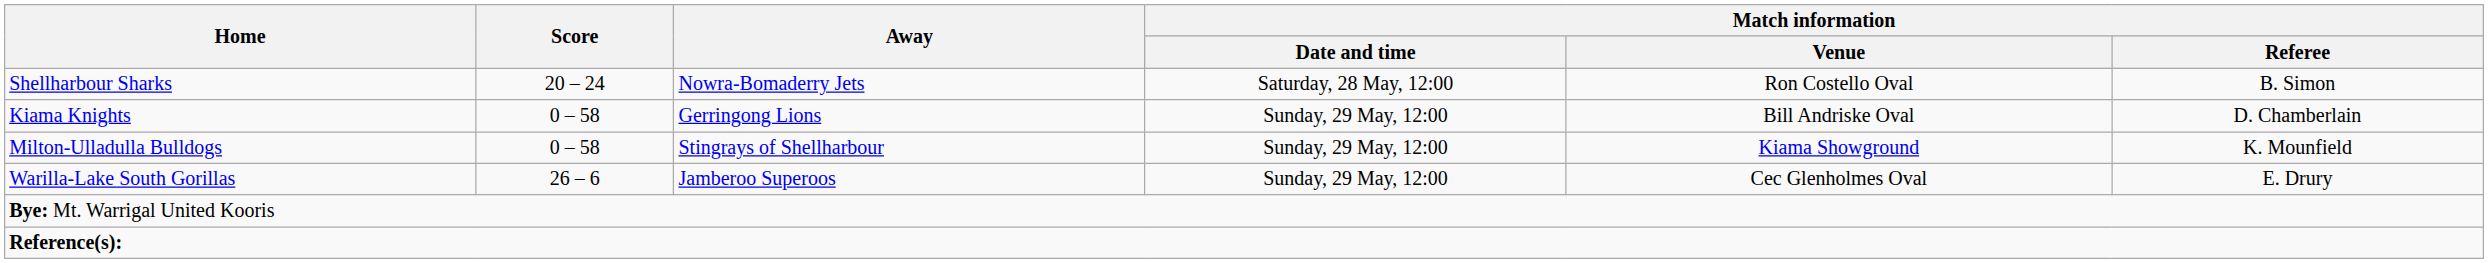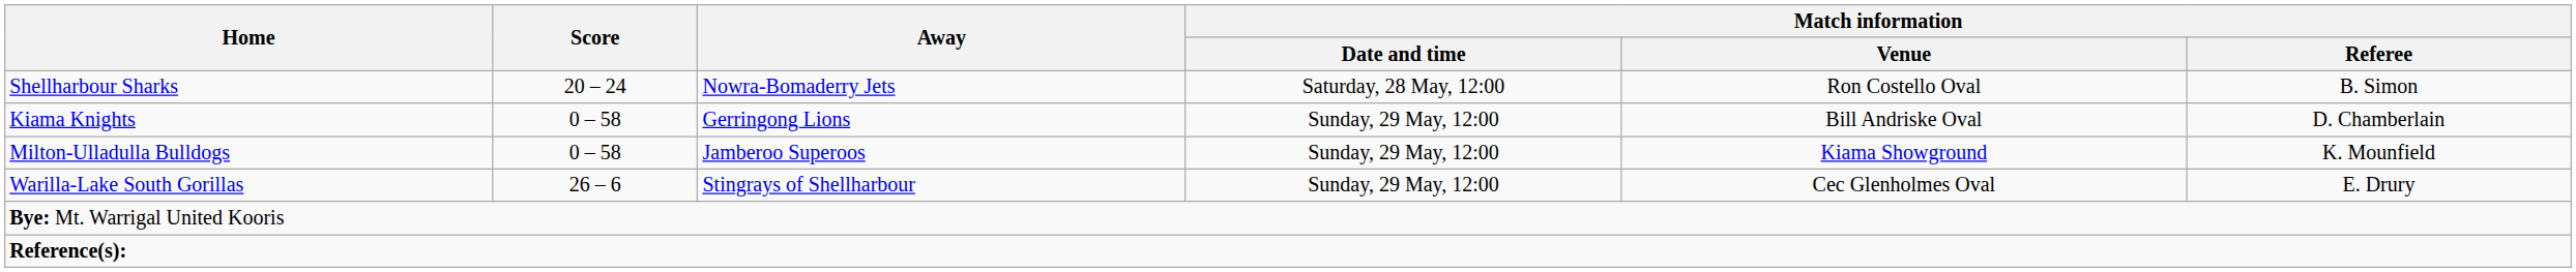 <table class="wikitable" width="100% text-align:center;">
 <tr>
 <th rowspan="2" width="19%">Home</th>
 <th rowspan="2" width="8%">Score</th>
 <th rowspan="2" width="19%">Away</th>
 <th colspan="3">Match information</th>
 </tr>
 <tr bgcolor="#CCCCCC">
 <th width="17%">Date and time</th>
 <th width="22%">Venue</th>
 <th>Referee</th>
 </tr>
 <tr>
 <td> <a href='#'>Shellharbour Sharks</a></td>
 <td style="text-align:center;">20 – 24</td>
 <td> <a href='#'>Nowra-Bomaderry Jets</a></td>
 <td style="text-align:center;">Saturday, 28 May, 12:00</td>
 <td style="text-align:center;">Ron Costello Oval</td>
 <td style="text-align:center;">B. Simon</td>
 </tr>
 <tr>
 <td> <a href='#'>Kiama Knights</a></td>
 <td style="text-align:center;">0 – 58</td>
 <td> <a href='#'>Gerringong Lions</a></td>
 <td style="text-align:center;">Sunday, 29 May, 12:00</td>
 <td style="text-align:center;">Bill Andriske Oval</td>
 <td style="text-align:center;">D. Chamberlain</td>
 </tr>
 <tr>
 <td> <a href='#'>Milton-Ulladulla Bulldogs</a></td>
 <td style="text-align:center;">0 – 58</td>
-<td> <a href='#'>Stingrays of Shellharbour</a></td>
+<td> <a href='#'>Jamberoo Superoos</a></td>
 <td style="text-align:center;">Sunday, 29 May, 12:00</td>
 <td style="text-align:center;"><a href='#'>Kiama Showground</a></td>
 <td style="text-align:center;">K. Mounfield</td>
 </tr>
 <tr>
 <td> <a href='#'>Warilla-Lake South Gorillas</a></td>
 <td style="text-align:center;">26 – 6</td>
-<td> <a href='#'>Jamberoo Superoos</a></td>
+<td> <a href='#'>Stingrays of Shellharbour</a></td>
 <td style="text-align:center;">Sunday, 29 May, 12:00</td>
 <td style="text-align:center;">Cec Glenholmes Oval</td>
 <td style="text-align:center;">E. Drury</td>
 </tr>
 <tr>
 <td colspan="6" align="centre"><strong>Bye:</strong>  Mt. Warrigal United Kooris</td>
 </tr>
 <tr>
 <td colspan="6"><strong>Reference(s):</strong> </td>
 </tr>
 </table>
